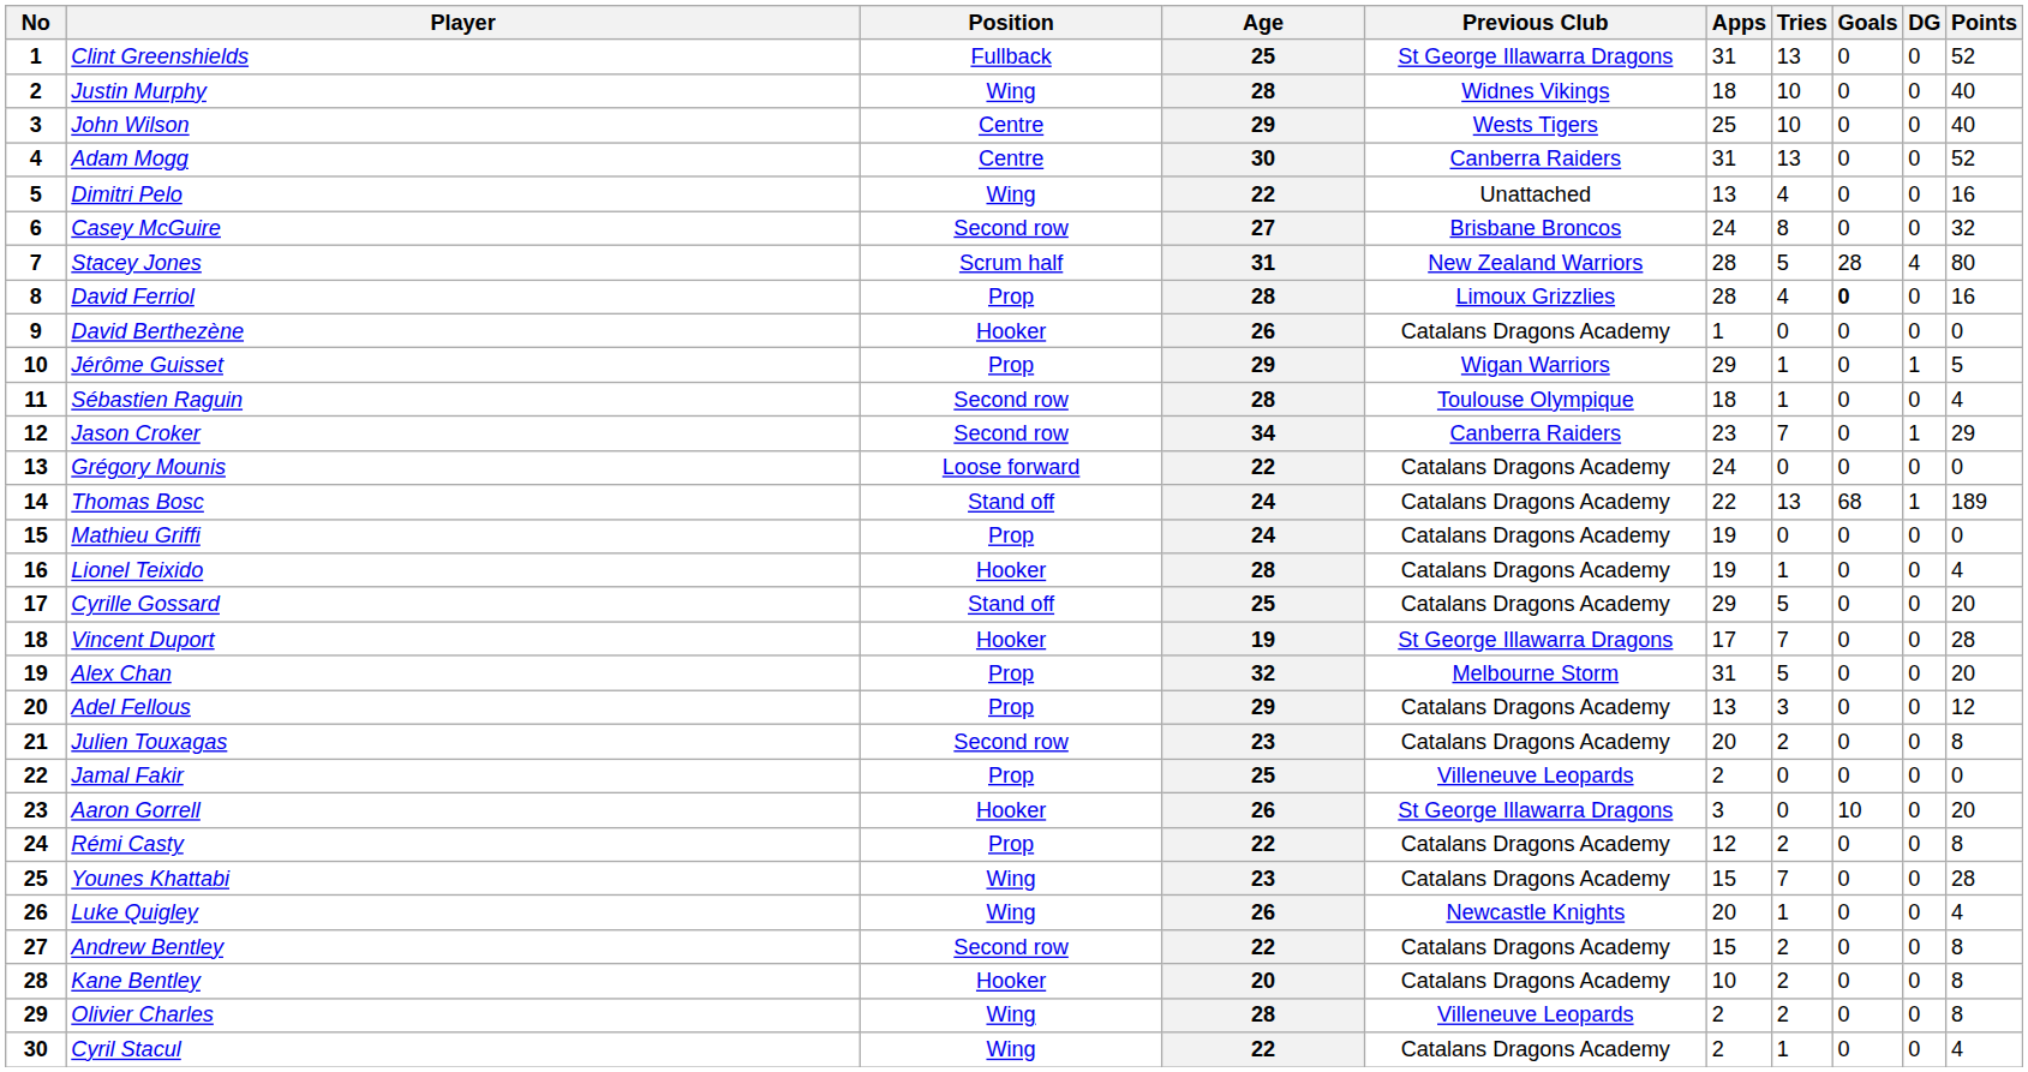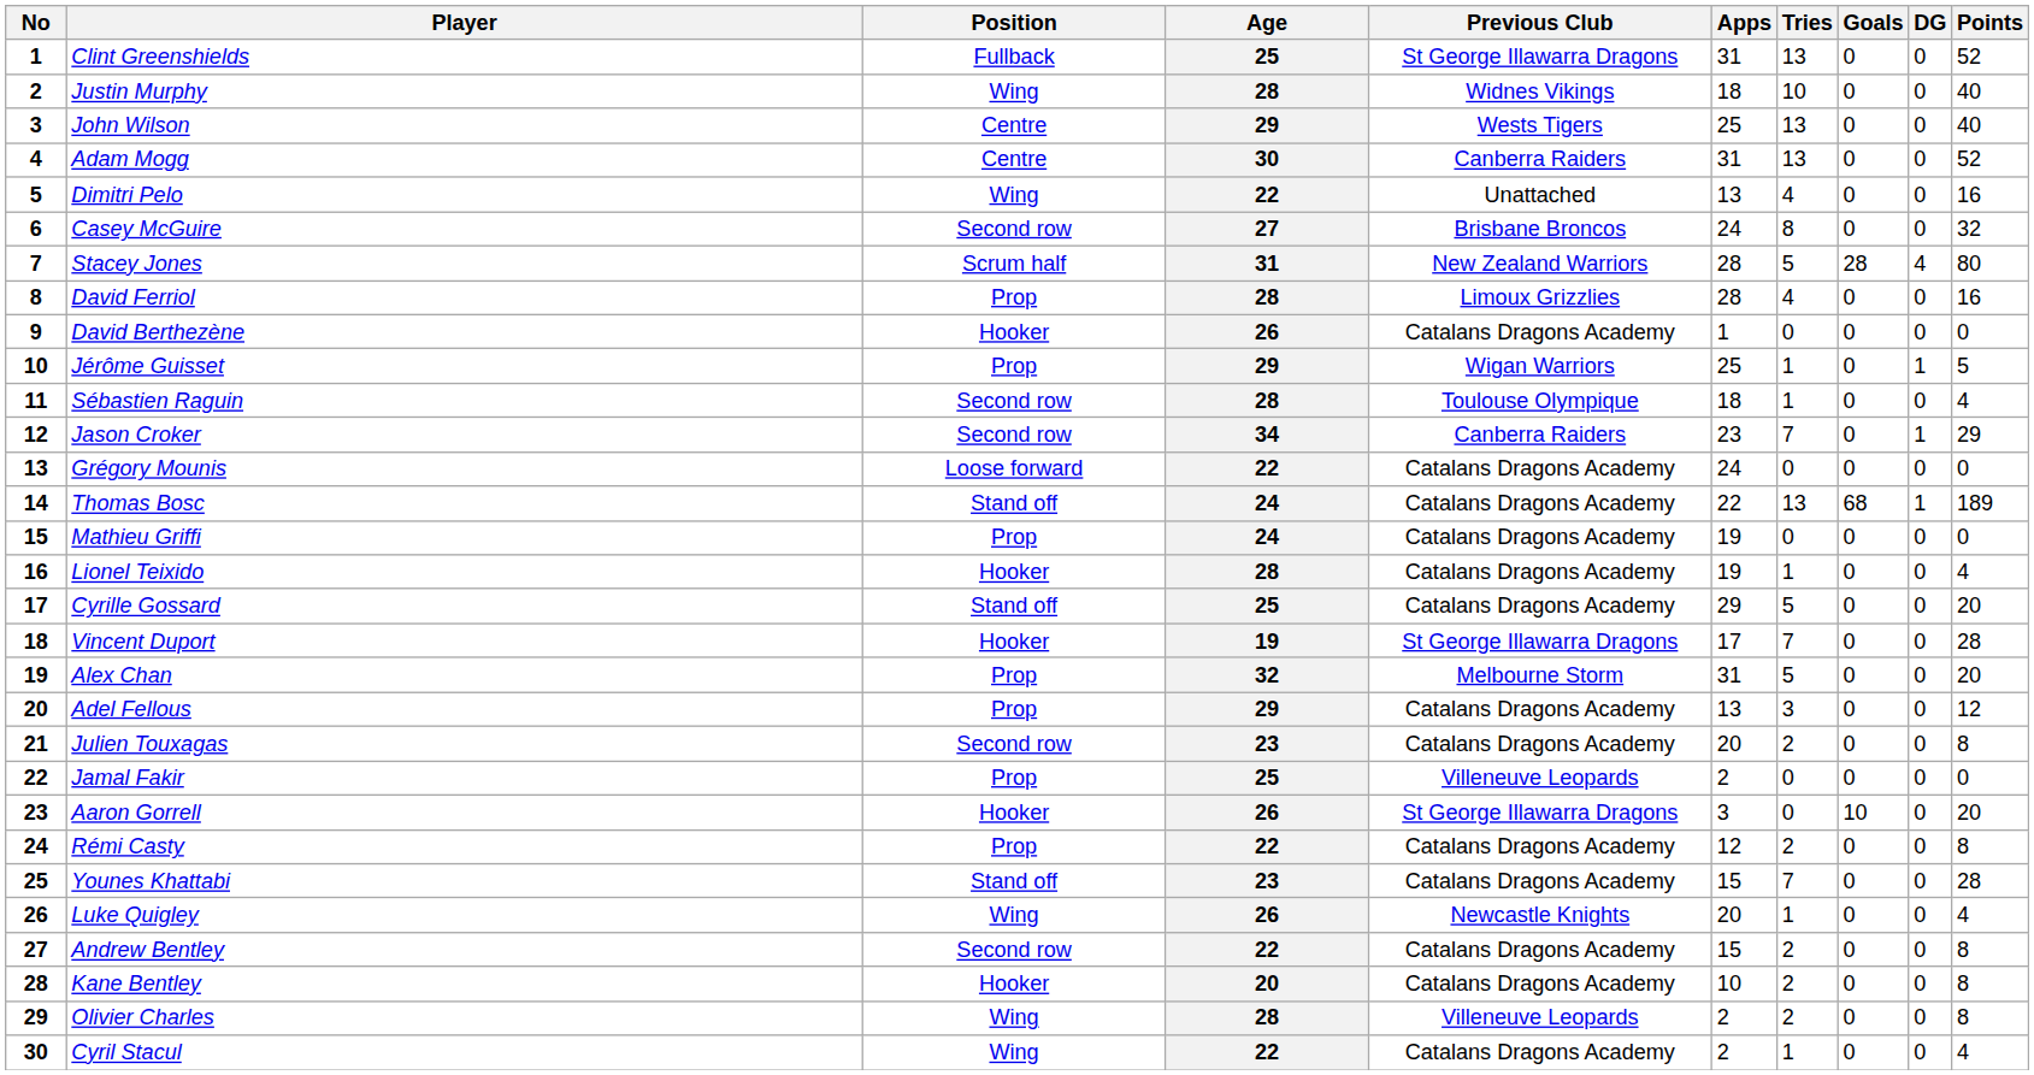 <table class="wikitable sortable"  style="width:100%; font-size:85%;">
 <tr style="background:#efefef;">
 <th width=3%>No</th>
 <th !width=47%>Player</th>
 <th width=15%>Position</th>
 <th width=1%>Age</th>
 <th width=17%>Previous Club</th>
 <th style="width:20px;">Apps</th>
 <th style="width:20px;">Tries</th>
 <th style="width:20px;">Goals</th>
 <th style="width:20px;">DG</th>
 <th style="width:20px;">Points</th>
 </tr>
 <tr style="background:#fff;">
 <td align=center><strong>1</strong></td>
 <td><em><a href='#'>Clint Greenshields</a></em></td>
 <td align=center><a href='#'>Fullback</a></td>
 <th width=10%>25</th>
 <td align=center><a href='#'>St George Illawarra Dragons</a></td>
 <td align=centre>31</td>
 <td align=centre>13</td>
 <td align=centre>0</td>
 <td align=centre>0</td>
 <td align=centre>52</td>
 </tr>
 <tr style="background:#fff;">
 <td align=center><strong>2</strong></td>
 <td><em><a href='#'>Justin Murphy</a></em></td>
 <td align=center><a href='#'>Wing</a></td>
 <th width=10%>28</th>
 <td align=center><a href='#'>Widnes Vikings</a></td>
 <td align=centre>18</td>
 <td align=centre>10</td>
 <td align=centre>0</td>
 <td align=centre>0</td>
 <td align=centre>40</td>
 </tr>
 <tr style="background:#fff;">
 <td align=center><strong>3</strong></td>
 <td><em><a href='#'>John Wilson</a></em></td>
 <td align=center><a href='#'>Centre</a></td>
 <th width=10%>29</th>
 <td align=center><a href='#'>Wests Tigers</a></td>
 <td align=centre>25</td>
-<td align=centre>10</td>
+<td align=centre>13</td>
 <td align=centre>0</td>
 <td align=centre>0</td>
 <td align=centre>40</td>
 </tr>
 <tr style="background:#fff;">
 <td align=center><strong>4</strong></td>
 <td><em><a href='#'>Adam Mogg</a></em></td>
 <td align=center><a href='#'>Centre</a></td>
 <th width=10%>30</th>
 <td align=center><a href='#'>Canberra Raiders</a></td>
 <td align=centre>31</td>
 <td align=centre>13</td>
 <td align=centre>0</td>
 <td align=centre>0</td>
 <td align=centre>52</td>
 </tr>
 <tr style="background:#fff;">
 <td align=center><strong>5</strong></td>
 <td><em><a href='#'>Dimitri Pelo</a></em></td>
 <td align=center><a href='#'>Wing</a></td>
 <th width=10%>22</th>
 <td align=center>Unattached</td>
 <td align=centre>13</td>
 <td align=centre>4</td>
 <td align=centre>0</td>
 <td align=centre>0</td>
 <td align=centre>16</td>
 </tr>
 <tr style="background:#fff;">
 <td align=center><strong>6</strong></td>
 <td><em><a href='#'>Casey McGuire</a></em></td>
 <td align=center><a href='#'>Second row</a></td>
 <th width=10%>27</th>
 <td align=center><a href='#'>Brisbane Broncos</a></td>
 <td align=centre>24</td>
 <td align=centre>8</td>
 <td align=centre>0</td>
 <td align=centre>0</td>
 <td align=centre>32</td>
 </tr>
 <tr style="background:#fff;">
 <td align=center><strong>7</strong></td>
 <td><em><a href='#'>Stacey Jones</a></em></td>
 <td align=center><a href='#'>Scrum half</a></td>
 <th width=10%>31</th>
 <td align=center><a href='#'>New Zealand Warriors</a></td>
 <td align=centre>28</td>
 <td align=centre>5</td>
 <td align=centre>28</td>
 <td align=centre>4</td>
 <td align=centre>80</td>
 </tr>
 <tr style="background:#fff;">
 <td align=center><strong>8</strong></td>
 <td><em><a href='#'>David Ferriol</a></em></td>
 <td align=center><a href='#'>Prop</a></td>
 <th width=10%>28</th>
 <td align=center><a href='#'>Limoux Grizzlies</a></td>
 <td align=centre>28</td>
 <td align=centre>4</td>
-<td align=centre><strong>0</strong></td>
+<td align=centre>0</td>
 <td align=centre>0</td>
 <td align=centre>16</td>
 </tr>
 <tr style="background:#fff;">
 <td align=center><strong>9</strong></td>
 <td><em><a href='#'>David Berthezène</a></em></td>
 <td align=center><a href='#'>Hooker</a></td>
 <th width=10%>26</th>
 <td align=center>Catalans Dragons Academy</td>
 <td align=centre>1</td>
 <td align=centre>0</td>
 <td align=centre>0</td>
 <td align=centre>0</td>
 <td align=centre>0</td>
 </tr>
 <tr style="background:#fff;">
 <td align=center><strong>10</strong></td>
 <td><em><a href='#'>Jérôme Guisset</a></em></td>
 <td align=center><a href='#'>Prop</a></td>
 <th width=10%>29</th>
 <td align=center><a href='#'>Wigan Warriors</a></td>
-<td align=centre>29</td>
+<td align=centre>25</td>
 <td align=centre>1</td>
 <td align=centre>0</td>
 <td align=centre>1</td>
 <td align=centre>5</td>
 </tr>
 <tr style="background:#fff;">
 <td align=center><strong>11</strong></td>
 <td><em><a href='#'>Sébastien Raguin</a></em></td>
 <td align=center><a href='#'>Second row</a></td>
 <th width=10%>28</th>
 <td align=center><a href='#'>Toulouse Olympique</a></td>
 <td align=centre>18</td>
 <td align=centre>1</td>
 <td align=centre>0</td>
 <td align=centre>0</td>
 <td align=centre>4</td>
 </tr>
 <tr style="background:#fff;">
 <td align=center><strong>12</strong></td>
 <td><em><a href='#'>Jason Croker</a></em></td>
 <td align=center><a href='#'>Second row</a></td>
 <th width=10%>34</th>
 <td align=center><a href='#'>Canberra Raiders</a></td>
 <td align=centre>23</td>
 <td align=centre>7</td>
 <td align=centre>0</td>
 <td align=centre>1</td>
 <td align=centre>29</td>
 </tr>
 <tr style="background:#fff;">
 <td align=center><strong>13</strong></td>
 <td><em><a href='#'>Grégory Mounis</a></em></td>
 <td align=center><a href='#'>Loose forward</a></td>
 <th width=10%>22</th>
 <td align=center>Catalans Dragons Academy</td>
 <td align=centre>24</td>
 <td align=centre>0</td>
 <td align=centre>0</td>
 <td align=centre>0</td>
 <td align=centre>0</td>
 </tr>
 <tr style="background:#fff;">
 <td align=center><strong>14</strong></td>
 <td><em><a href='#'>Thomas Bosc</a></em></td>
 <td align=center><a href='#'>Stand off</a></td>
 <th width=10%>24</th>
 <td align=center>Catalans Dragons Academy</td>
 <td align=centre>22</td>
 <td align=centre>13</td>
 <td align=centre>68</td>
 <td align=centre>1</td>
 <td align=centre>189</td>
 </tr>
 <tr style="background:#fff;">
 <td align=center><strong>15</strong></td>
 <td><em><a href='#'>Mathieu Griffi</a></em></td>
 <td align=center><a href='#'>Prop</a></td>
 <th width=10%>24</th>
 <td align=center>Catalans Dragons Academy</td>
 <td align=centre>19</td>
 <td align=centre>0</td>
 <td align=centre>0</td>
 <td align=centre>0</td>
 <td align=centre>0</td>
 </tr>
 <tr style="background:#fff;">
 <td align=center><strong>16</strong></td>
 <td><em><a href='#'>Lionel Teixido</a></em></td>
 <td align=center><a href='#'>Hooker</a></td>
 <th width=10%>28</th>
 <td align=center>Catalans Dragons Academy</td>
 <td align=centre>19</td>
 <td align=centre>1</td>
 <td align=centre>0</td>
 <td align=centre>0</td>
 <td align=centre>4</td>
 </tr>
 <tr style="background:#fff;">
 <td align=center><strong>17</strong></td>
 <td><em><a href='#'>Cyrille Gossard</a></em></td>
 <td align=center><a href='#'>Stand off</a></td>
 <th width=10%>25</th>
 <td align=center>Catalans Dragons Academy</td>
 <td align=centre>29</td>
 <td align=centre>5</td>
 <td align=centre>0</td>
 <td align=centre>0</td>
 <td align=centre>20</td>
 </tr>
 <tr style="background:#fff;">
 <td align=center><strong>18</strong></td>
 <td><em><a href='#'>Vincent Duport</a></em></td>
 <td align=center><a href='#'>Hooker</a></td>
 <th width=10%>19</th>
 <td align=center><a href='#'>St George Illawarra Dragons</a></td>
 <td align=centre>17</td>
 <td align=centre>7</td>
 <td align=centre>0</td>
 <td align=centre>0</td>
 <td align=centre>28</td>
 </tr>
 <tr style="background:#fff;">
 <td align=center><strong>19</strong></td>
 <td><em><a href='#'>Alex Chan</a></em></td>
 <td align=center><a href='#'>Prop</a></td>
 <th width=10%>32</th>
 <td align=center><a href='#'>Melbourne Storm</a></td>
 <td align=centre>31</td>
 <td align=centre>5</td>
 <td align=centre>0</td>
 <td align=centre>0</td>
 <td align=centre>20</td>
 </tr>
 <tr style="background:#fff;">
 <td align=center><strong>20</strong></td>
 <td><em><a href='#'>Adel Fellous</a></em></td>
 <td align=center><a href='#'>Prop</a></td>
 <th width=10%>29</th>
 <td align=center>Catalans Dragons Academy</td>
 <td align=centre>13</td>
 <td align=centre>3</td>
 <td align=centre>0</td>
 <td align=centre>0</td>
 <td align=centre>12</td>
 </tr>
 <tr style="background:#fff;">
 <td align=center><strong>21</strong></td>
 <td><em><a href='#'>Julien Touxagas</a></em></td>
 <td align=center><a href='#'>Second row</a></td>
 <th width=10%>23</th>
 <td align=center>Catalans Dragons Academy</td>
 <td align=centre>20</td>
 <td align=centre>2</td>
 <td align=centre>0</td>
 <td align=centre>0</td>
 <td align=centre>8</td>
 </tr>
 <tr style="background:#fff;">
 <td align=center><strong>22</strong></td>
 <td><em><a href='#'>Jamal Fakir</a></em></td>
 <td align=center><a href='#'>Prop</a></td>
 <th width=10%>25</th>
 <td align=center><a href='#'>Villeneuve Leopards</a></td>
 <td align=centre>2</td>
 <td align=centre>0</td>
 <td align=centre>0</td>
 <td align=centre>0</td>
 <td align=centre>0</td>
 </tr>
 <tr style="background:#fff;">
 <td align=center><strong>23</strong></td>
 <td><em><a href='#'>Aaron Gorrell</a></em></td>
 <td align=center><a href='#'>Hooker</a></td>
 <th width=10%>26</th>
 <td align=center><a href='#'>St George Illawarra Dragons</a></td>
 <td align=centre>3</td>
 <td align=centre>0</td>
 <td align=centre>10</td>
 <td align=centre>0</td>
 <td align=centre>20</td>
 </tr>
 <tr style="background:#fff;">
 <td align=center><strong>24</strong></td>
 <td><em><a href='#'>Rémi Casty</a></em></td>
 <td align=center><a href='#'>Prop</a></td>
 <th width=10%>22</th>
 <td align=center>Catalans Dragons Academy</td>
 <td align=centre>12</td>
 <td align=centre>2</td>
 <td align=centre>0</td>
 <td align=centre>0</td>
 <td align=centre>8</td>
 </tr>
 <tr style="background:#fff;">
 <td align=center><strong>25</strong></td>
 <td><em><a href='#'>Younes Khattabi</a></em></td>
-<td align=center><a href='#'>Wing</a></td>
+<td align=center><a href='#'>Stand off</a></td>
 <th width=10%>23</th>
 <td align=center>Catalans Dragons Academy</td>
 <td align=centre>15</td>
 <td align=centre>7</td>
 <td align=centre>0</td>
 <td align=centre>0</td>
 <td align=centre>28</td>
 </tr>
 <tr style="background:#fff;">
 <td align=center><strong>26</strong></td>
 <td><em><a href='#'>Luke Quigley</a></em></td>
 <td align=center><a href='#'>Wing</a></td>
 <th width=10%>26</th>
 <td align=center><a href='#'>Newcastle Knights</a></td>
 <td align=centre>20</td>
 <td align=centre>1</td>
 <td align=centre>0</td>
 <td align=centre>0</td>
 <td align=centre>4</td>
 </tr>
 <tr style="background:#fff;">
 <td align=center><strong>27</strong></td>
 <td><em><a href='#'>Andrew Bentley</a></em></td>
 <td align=center><a href='#'>Second row</a></td>
 <th width=10%>22</th>
 <td align=center>Catalans Dragons Academy</td>
 <td align=centre>15</td>
 <td align=centre>2</td>
 <td align=centre>0</td>
 <td align=centre>0</td>
 <td align=centre>8</td>
 </tr>
 <tr style="background:#fff;">
 <td align=center><strong>28</strong></td>
 <td><em><a href='#'>Kane Bentley</a></em></td>
 <td align=center><a href='#'>Hooker</a></td>
 <th width=10%>20</th>
 <td align=center>Catalans Dragons Academy</td>
 <td align=centre>10</td>
 <td align=centre>2</td>
 <td align=centre>0</td>
 <td align=centre>0</td>
 <td align=centre>8</td>
 </tr>
 <tr style="background:#fff;">
 <td align=center><strong>29</strong></td>
 <td><em><a href='#'>Olivier Charles</a></em></td>
 <td align=center><a href='#'>Wing</a></td>
 <th width=10%>28</th>
 <td align=center><a href='#'>Villeneuve Leopards</a></td>
 <td align=centre>2</td>
 <td align=centre>2</td>
 <td align=centre>0</td>
 <td align=centre>0</td>
 <td align=centre>8</td>
 </tr>
 <tr style="background:#fff;">
 <td align=center><strong>30</strong></td>
 <td><em><a href='#'>Cyril Stacul</a></em></td>
 <td align=center><a href='#'>Wing</a></td>
 <th width=10%>22</th>
 <td align=center>Catalans Dragons Academy</td>
 <td align=centre>2</td>
 <td align=centre>1</td>
 <td align=centre>0</td>
 <td align=centre>0</td>
 <td align=centre>4</td>
 </tr>
 </table>
